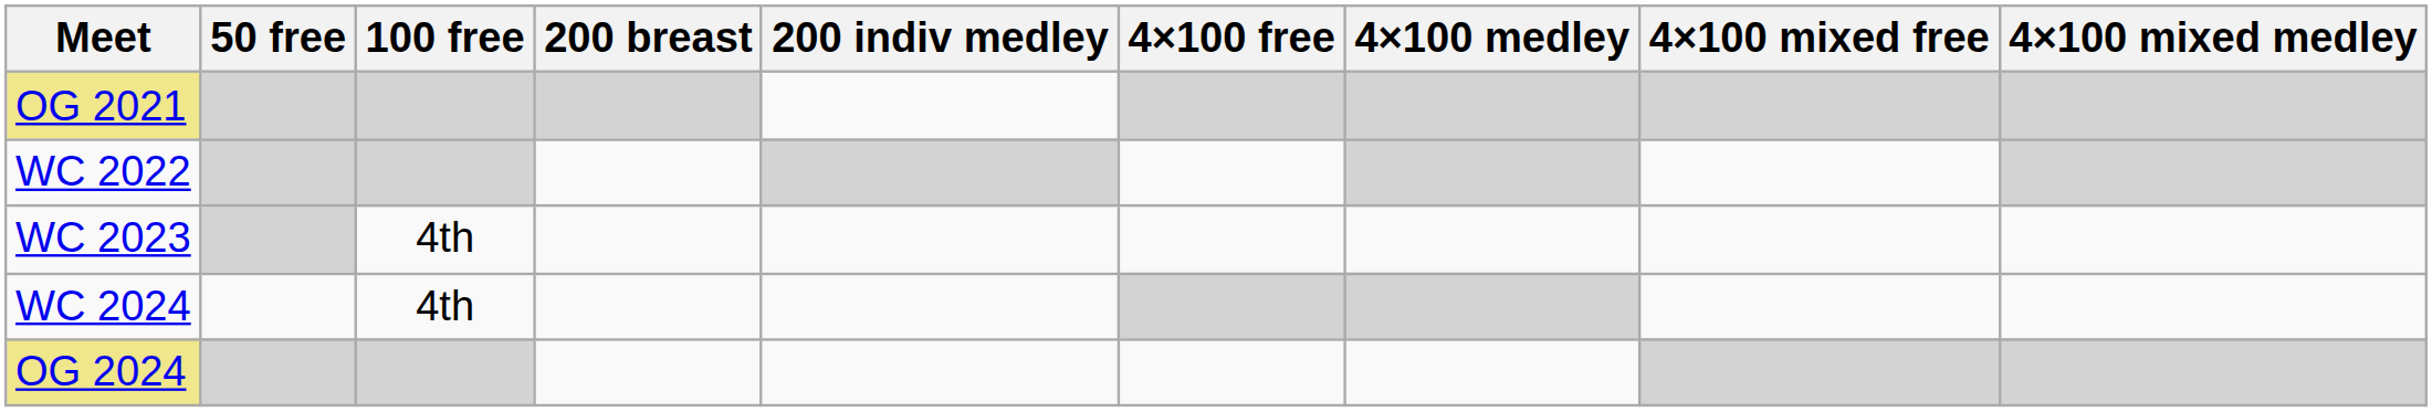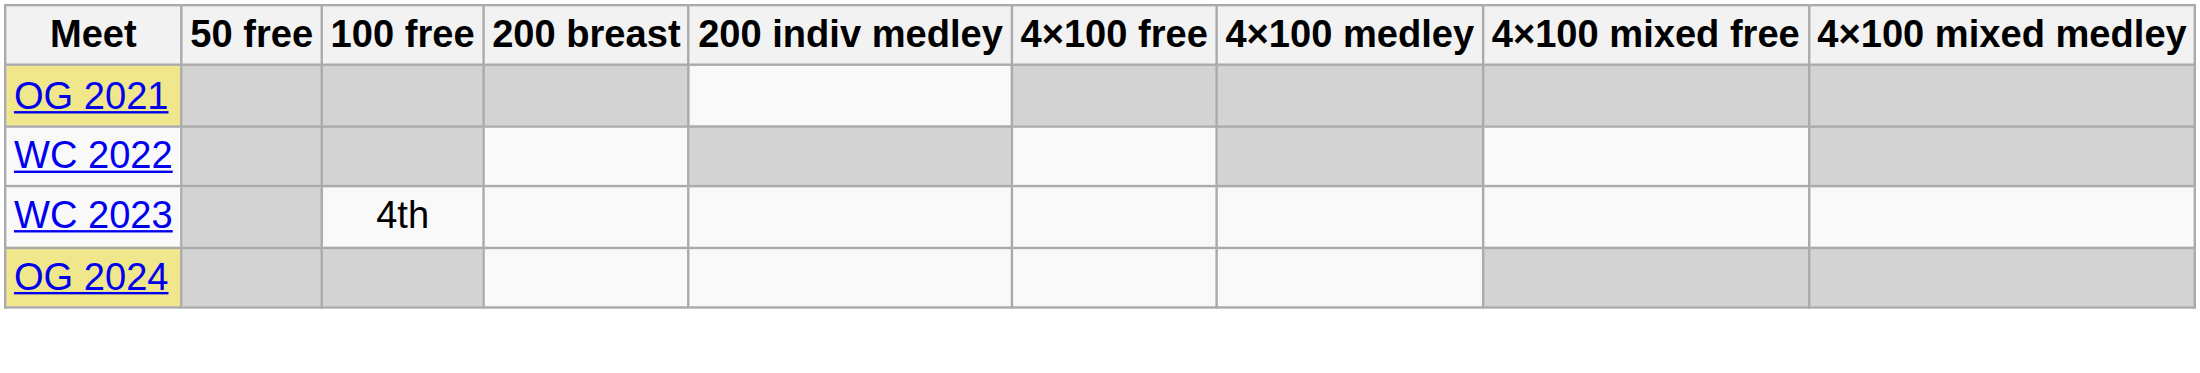 <table class="sortable wikitable">
 <tr>
 <th>Meet</th>
 <th class="unsortable">50 free</th>
 <th class="unsortable">100 free</th>
 <th class="unsortable">200 breast</th>
 <th class="unsortable">200 indiv medley</th>
 <th class="unsortable">4×100 free</th>
 <th class="unsortable">4×100 medley</th>
 <th class="unsortable">4×100 mixed free</th>
 <th class="unsortable">4×100 mixed medley</th>
 </tr>
 <tr>
 <td style="background:#f0e68c"><a href='#'>OG 2021</a></td>
 <td style="background:#d3d3d3"></td>
 <td style="background:#d3d3d3"></td>
 <td style="background:#d3d3d3"></td>
 <td align="center"></td>
 <td style="background:#d3d3d3"></td>
 <td style="background:#d3d3d3"></td>
 <td style="background:#d3d3d3"></td>
 <td style="background:#d3d3d3"></td>
 </tr>
 <tr>
 <td><a href='#'>WC 2022</a></td>
 <td style="background:#d3d3d3"></td>
 <td style="background:#d3d3d3"></td>
 <td align="center"></td>
 <td style="background:#d3d3d3"></td>
 <td align="center"></td>
 <td style="background:#d3d3d3"></td>
 <td align="center"></td>
 <td style="background:#d3d3d3"></td>
 </tr>
 <tr>
 <td><a href='#'>WC 2023</a></td>
 <td style="background:#d3d3d3"></td>
 <td align="center">4th</td>
 <td align="center"></td>
 <td align="center"></td>
 <td align="center"></td>
 <td align="center"></td>
 <td align="center"></td>
 <td align="center"></td>
 </tr>
 <tr>
-<td><a href='#'>WC 2024</a></td>
-<td align="center"></td>
-<td align="center">4th</td>
-<td align="center"></td>
-<td align="center"></td>
-<td style="background:#d3d3d3"></td>
-<td style="background:#d3d3d3"></td>
-<td align="center"></td>
-<td align="center"></td>
-</tr>
-<tr>
 <td style="background:#f0e68c"><a href='#'>OG 2024</a></td>
 <td style="background:#d3d3d3"></td>
 <td style="background:#d3d3d3"></td>
 <td align="center"></td>
 <td align="center"></td>
 <td align="center"></td>
 <td align="center"></td>
 <td style="background:#d3d3d3"></td>
 <td style="background:#d3d3d3"></td>
 </tr>
 </table>
